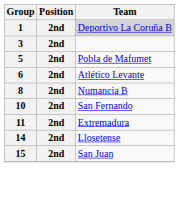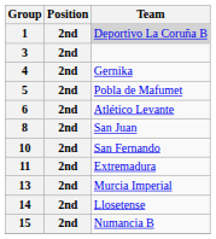 <table class="wikitable">
 <tr>
 <th>Group</th>
 <th>Position</th>
 <th>Team</th>
 </tr>
 <tr>
 <th>1</th>
 <th>2nd</th>
 <td style="background: lightgrey;"><a href='#'>Deportivo La Coruña B</a></td>
 </tr>
 <tr>
 <th>3</th>
 <th>2nd</th>
 <td></td>
 </tr>
 <tr>
+<th>4</th>
+<th>2nd</th>
+<td><a href='#'>Gernika</a></td>
+</tr>
+<tr>
 <th>5</th>
 <th>2nd</th>
 <td><a href='#'>Pobla de Mafumet</a></td>
 </tr>
 <tr>
 <th>6</th>
 <th>2nd</th>
 <td><a href='#'>Atlético Levante</a></td>
 </tr>
 <tr>
 <th>8</th>
 <th>2nd</th>
-<td><a href='#'>Numancia B</a></td>
+<td><a href='#'>San Juan</a></td>
 </tr>
 <tr>
 <th>10</th>
 <th>2nd</th>
 <td><a href='#'>San Fernando</a></td>
 </tr>
 <tr>
 <th>11</th>
 <th>2nd</th>
 <td><a href='#'>Extremadura</a></td>
 </tr>
 <tr>
+<th>13</th>
+<th>2nd</th>
+<td><a href='#'>Murcia Imperial</a></td>
+</tr>
+<tr>
 <th>14</th>
 <th>2nd</th>
 <td><a href='#'>Llosetense</a></td>
 </tr>
 <tr>
 <th>15</th>
 <th>2nd</th>
-<td><a href='#'>San Juan</a></td>
+<td><a href='#'>Numancia B</a></td>
 </tr>
 <tr>
 </tr>
 </table>
